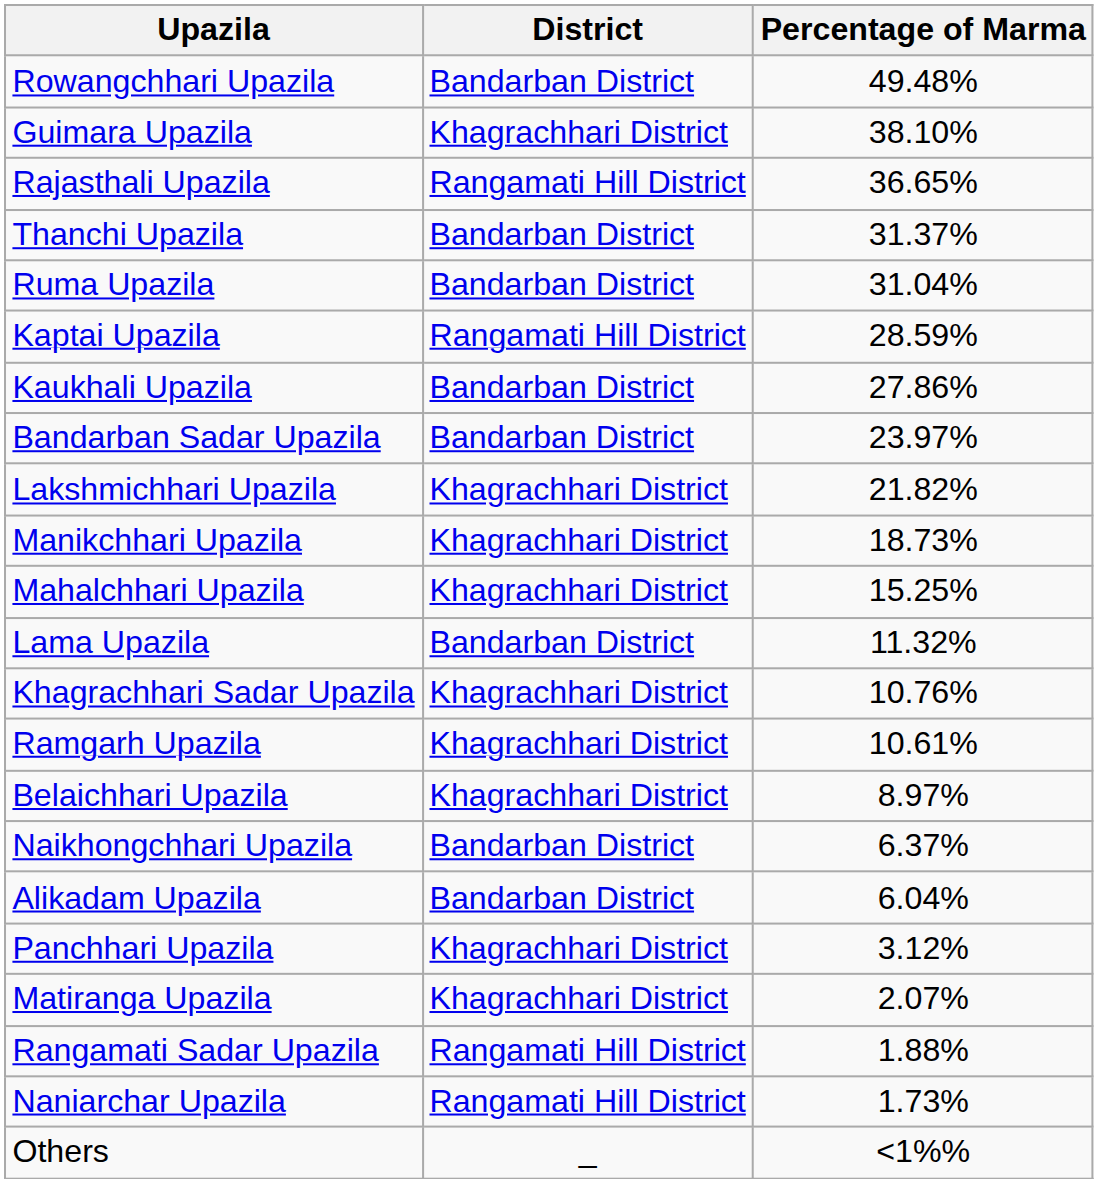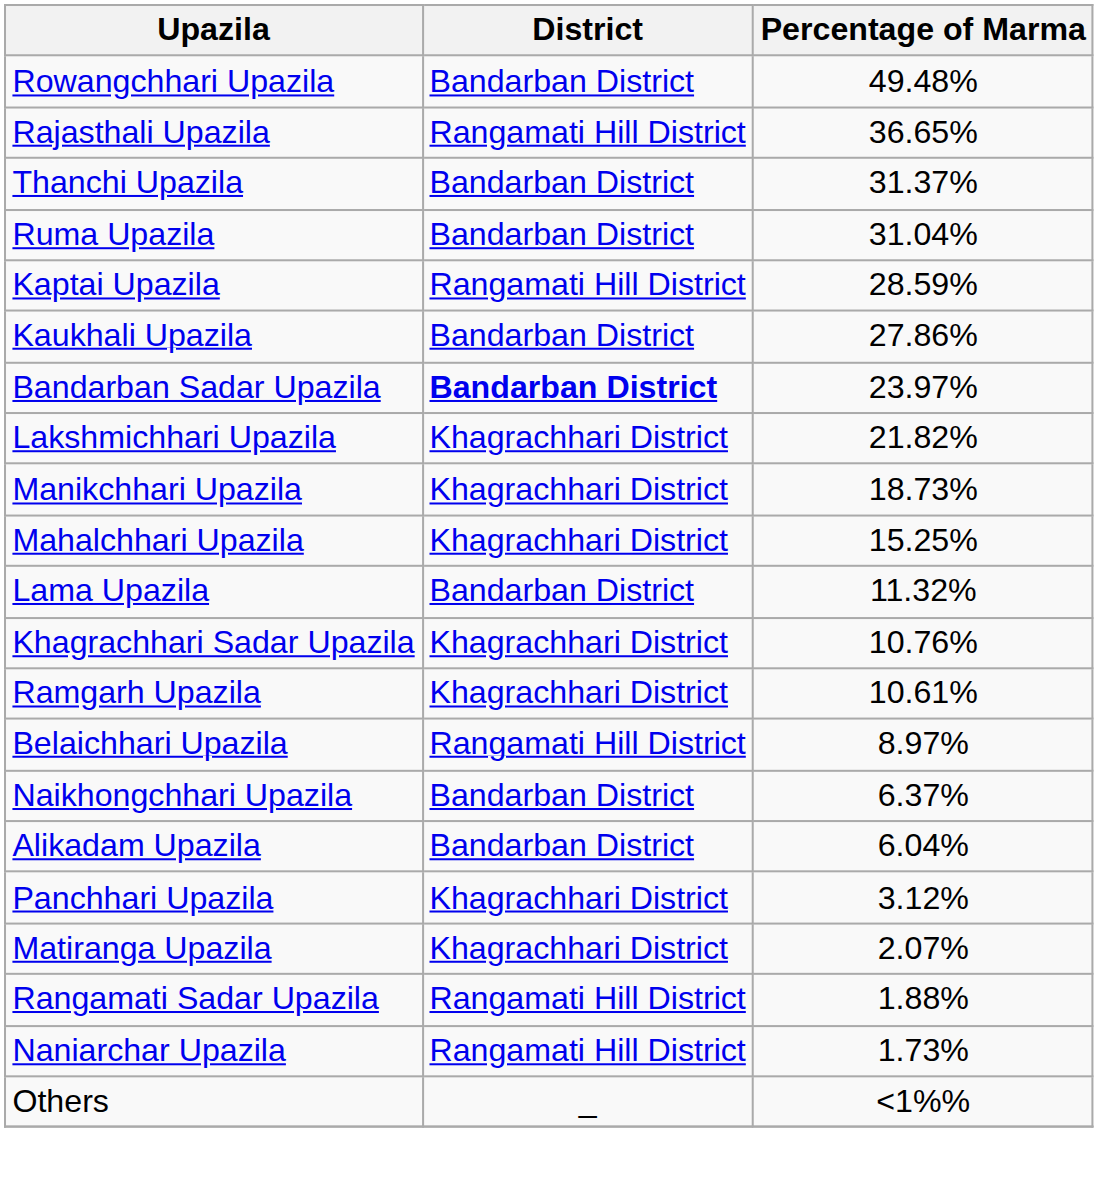 <table class="wikitable sortable static-row-numbers static-row-header-text defaultleft col2right hover-highlight">
 <tr>
 <th>Upazila</th>
 <th>District</th>
 <th>Percentage of Marma</th>
 </tr>
 <tr>
 <td><a href='#'>Rowangchhari Upazila</a></td>
 <td><a href='#'>Bandarban District</a></td>
 <td align=center>49.48%</td>
-</tr>
-<tr>
-<td><a href='#'>Guimara Upazila</a></td>
-<td><a href='#'>Khagrachhari District</a></td>
-<td align=center>38.10%</td>
 </tr>
 <tr>
 <td><a href='#'>Rajasthali Upazila</a></td>
 <td><a href='#'>Rangamati Hill District</a></td>
 <td align=center>36.65%</td>
 </tr>
 <tr>
 <td><a href='#'>Thanchi Upazila</a></td>
 <td><a href='#'>Bandarban District</a></td>
 <td align=center>31.37%</td>
 </tr>
 <tr>
 <td><a href='#'>Ruma Upazila</a></td>
 <td><a href='#'>Bandarban District</a></td>
 <td align=center>31.04%</td>
 </tr>
 <tr>
 <td><a href='#'>Kaptai Upazila</a></td>
 <td><a href='#'>Rangamati Hill District</a></td>
 <td align=center>28.59%</td>
 </tr>
 <tr>
 <td><a href='#'>Kaukhali Upazila</a></td>
 <td><a href='#'>Bandarban District</a></td>
 <td align=center>27.86%</td>
 </tr>
 <tr>
 <td><a href='#'>Bandarban Sadar Upazila</a></td>
-<td><a href='#'>Bandarban District</a></td>
+<td><strong><a href='#'>Bandarban District</a></strong></td>
 <td align=center>23.97%</td>
 </tr>
 <tr>
 <td><a href='#'>Lakshmichhari Upazila</a></td>
 <td><a href='#'>Khagrachhari District</a></td>
 <td align=center>21.82%</td>
 </tr>
 <tr>
 <td><a href='#'>Manikchhari Upazila</a></td>
 <td><a href='#'>Khagrachhari District</a></td>
 <td align=center>18.73%</td>
 </tr>
 <tr>
 <td><a href='#'>Mahalchhari Upazila</a></td>
 <td><a href='#'>Khagrachhari District</a></td>
 <td align=center>15.25%</td>
 </tr>
 <tr>
 <td><a href='#'>Lama Upazila</a></td>
 <td><a href='#'>Bandarban District</a></td>
 <td align=center>11.32%</td>
 </tr>
 <tr>
 <td><a href='#'>Khagrachhari Sadar Upazila</a></td>
 <td><a href='#'>Khagrachhari District</a></td>
 <td align=center>10.76%</td>
 </tr>
 <tr>
 <td><a href='#'>Ramgarh Upazila</a></td>
 <td><a href='#'>Khagrachhari District</a></td>
 <td align=center>10.61%</td>
 </tr>
 <tr>
 <td><a href='#'>Belaichhari Upazila</a></td>
-<td><a href='#'>Khagrachhari District</a></td>
+<td><a href='#'>Rangamati Hill District</a></td>
 <td align=center>8.97%</td>
 </tr>
 <tr>
 <td><a href='#'>Naikhongchhari Upazila</a></td>
 <td><a href='#'>Bandarban District</a></td>
 <td align=center>6.37%</td>
 </tr>
 <tr>
 <td><a href='#'>Alikadam Upazila</a></td>
 <td><a href='#'>Bandarban District</a></td>
 <td align=center>6.04%</td>
 </tr>
 <tr>
 <td><a href='#'>Panchhari Upazila</a></td>
 <td><a href='#'>Khagrachhari District</a></td>
 <td align=center>3.12%</td>
 </tr>
 <tr>
 <td><a href='#'>Matiranga Upazila</a></td>
 <td><a href='#'>Khagrachhari District</a></td>
 <td align='center'>2.07%</td>
 </tr>
 <tr>
 <td><a href='#'>Rangamati Sadar Upazila</a></td>
 <td><a href='#'>Rangamati Hill District</a></td>
 <td align=center>1.88%</td>
 </tr>
 <tr>
 <td><a href='#'>Naniarchar Upazila</a></td>
 <td><a href='#'>Rangamati Hill District</a></td>
 <td align=center>1.73%</td>
 </tr>
 <tr>
 <td>Others</td>
 <td align='center'>_</td>
 <td align='center'><1%%</td>
 </tr>
 <tr>
 </tr>
 </table>
